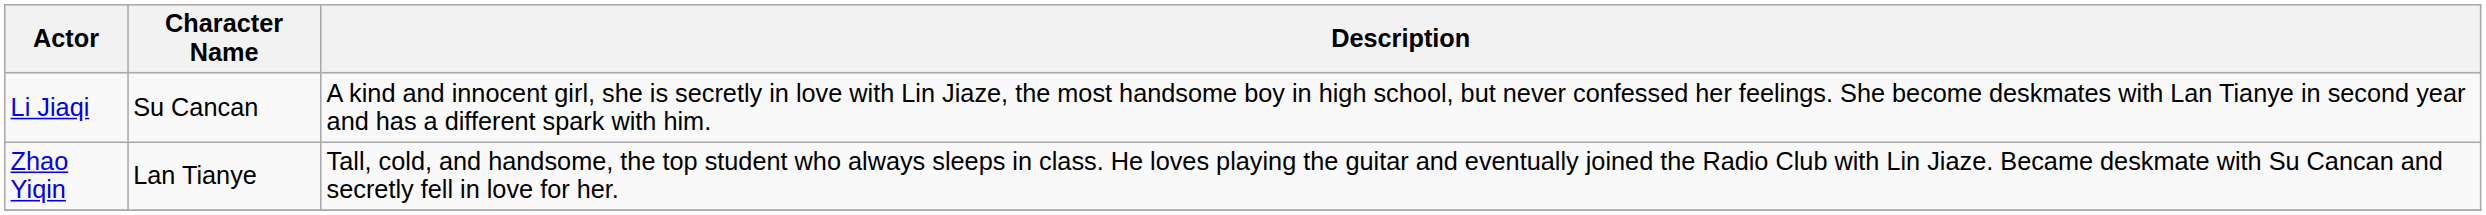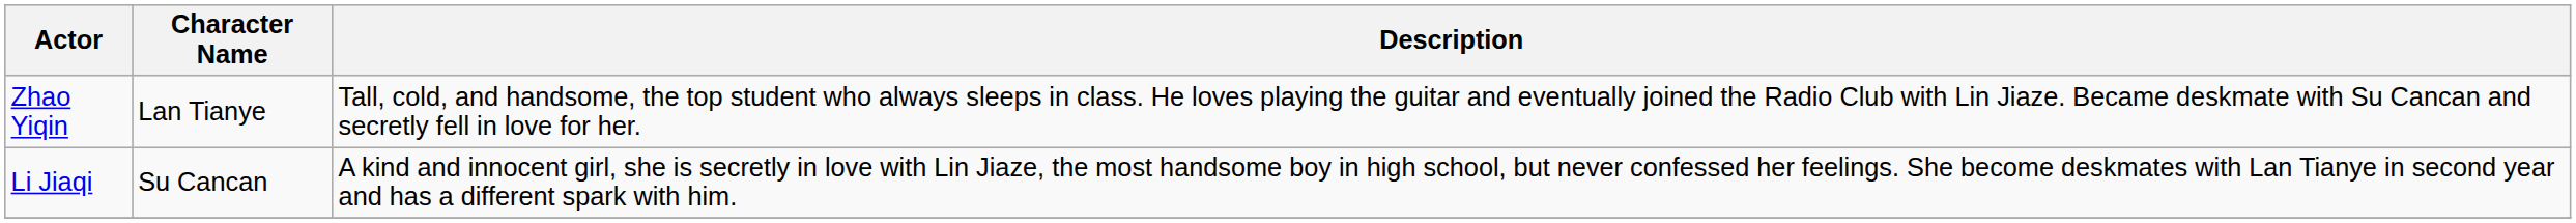 <table class="wikitable">
 <tr>
 <th>Actor</th>
 <th>Character Name</th>
 <th>Description</th>
 </tr>
 <tr>
+<td><a href='#'>Zhao Yiqin</a></td>
+<td>Lan Tianye</td>
+<td>Tall, cold, and handsome, the top student who always sleeps in class. He loves playing the guitar and eventually joined the Radio Club with Lin Jiaze.  Became deskmate with Su Cancan and secretly fell in love for her.</td>
+</tr>
+<tr>
 <td><a href='#'>Li Jiaqi</a></td>
 <td>Su Cancan</td>
 <td>A kind and innocent girl, she is secretly in love with Lin Jiaze, the most handsome boy in high school, but never confessed her feelings.  She become deskmates with Lan Tianye in second year and has a different spark with him.</td>
 </tr>
 <tr>
-<td><a href='#'>Zhao Yiqin</a></td>
-<td>Lan Tianye</td>
-<td>Tall, cold, and handsome, the top student who always sleeps in class. He loves playing the guitar and eventually joined the Radio Club with Lin Jiaze.  Became deskmate with Su Cancan and secretly fell in love for her.</td>
-</tr>
-<tr>
 </tr>
 </table>
